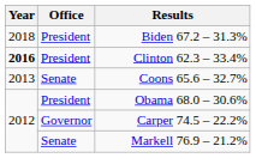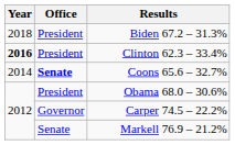 <table class=wikitable>
 <tr>
 <th width="30">Year</th>
 <th width="60">Office</th>
 <th width="180">Results</th>
 </tr>
 <tr>
 <td>2018</td>
 <td><a href='#'>President</a></td>
 <td align="right" ><a href='#'>Biden</a> 67.2 – 31.3%</td>
 </tr>
 <tr>
 <td><strong>2016</strong></td>
 <td><a href='#'>President</a></td>
 <td align="right" ><a href='#'>Clinton</a> 62.3 – 33.4%</td>
 </tr>
 <tr>
-<td>2013</td>
-<td><a href='#'>Senate</a></td>
+<td>2014</td>
+<td><strong><a href='#'>Senate</a></strong></td>
 <td align="right" ><a href='#'>Coons</a> 65.6 – 32.7%</td>
 </tr>
 <tr>
 <td rowspan="3">2012</td>
 <td><a href='#'>President</a></td>
 <td align="right" ><a href='#'>Obama</a> 68.0 – 30.6%</td>
 </tr>
 <tr>
 <td><a href='#'>Governor</a></td>
 <td align="right" ><a href='#'>Carper</a> 74.5 – 22.2%</td>
 </tr>
 <tr>
 <td><a href='#'>Senate</a></td>
 <td align="right" ><a href='#'>Markell</a> 76.9 – 21.2%</td>
 </tr>
 </table>
